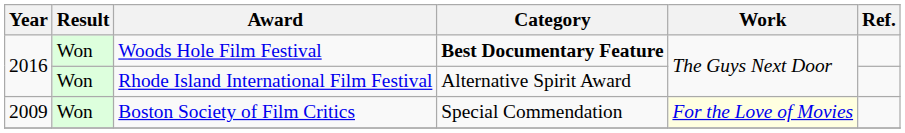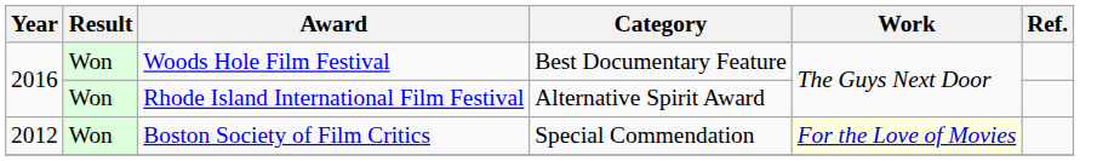 <table class="wikitable">
 <tr>
 <th>Year</th>
 <th>Result</th>
 <th>Award</th>
 <th>Category</th>
 <th>Work</th>
 <th>Ref.</th>
 </tr>
 <tr>
 <td rowspan="2">2016</td>
 <td style="background: #ddffdd">Won</td>
 <td><a href='#'>Woods Hole Film Festival</a></td>
-<td><strong>Best Documentary Feature</strong></td>
+<td>Best Documentary Feature</td>
 <td rowspan="2"><em>The Guys Next Door</em></td>
 <td></td>
 </tr>
 <tr>
 <td style="background: #ddffdd">Won</td>
 <td><a href='#'>Rhode Island International Film Festival</a></td>
 <td>Alternative Spirit Award</td>
 <td></td>
 </tr>
 <tr>
-<td>2009</td>
+<td>2012</td>
 <td style="background: #ddffdd">Won</td>
 <td><a href='#'>Boston Society of Film Critics</a></td>
 <td>Special Commendation</td>
 <td style="background: lightyellow;"><em><a href='#'>For the Love of Movies</a></em></td>
 <td></td>
 </tr>
 <tr>
 </tr>
 </table>
